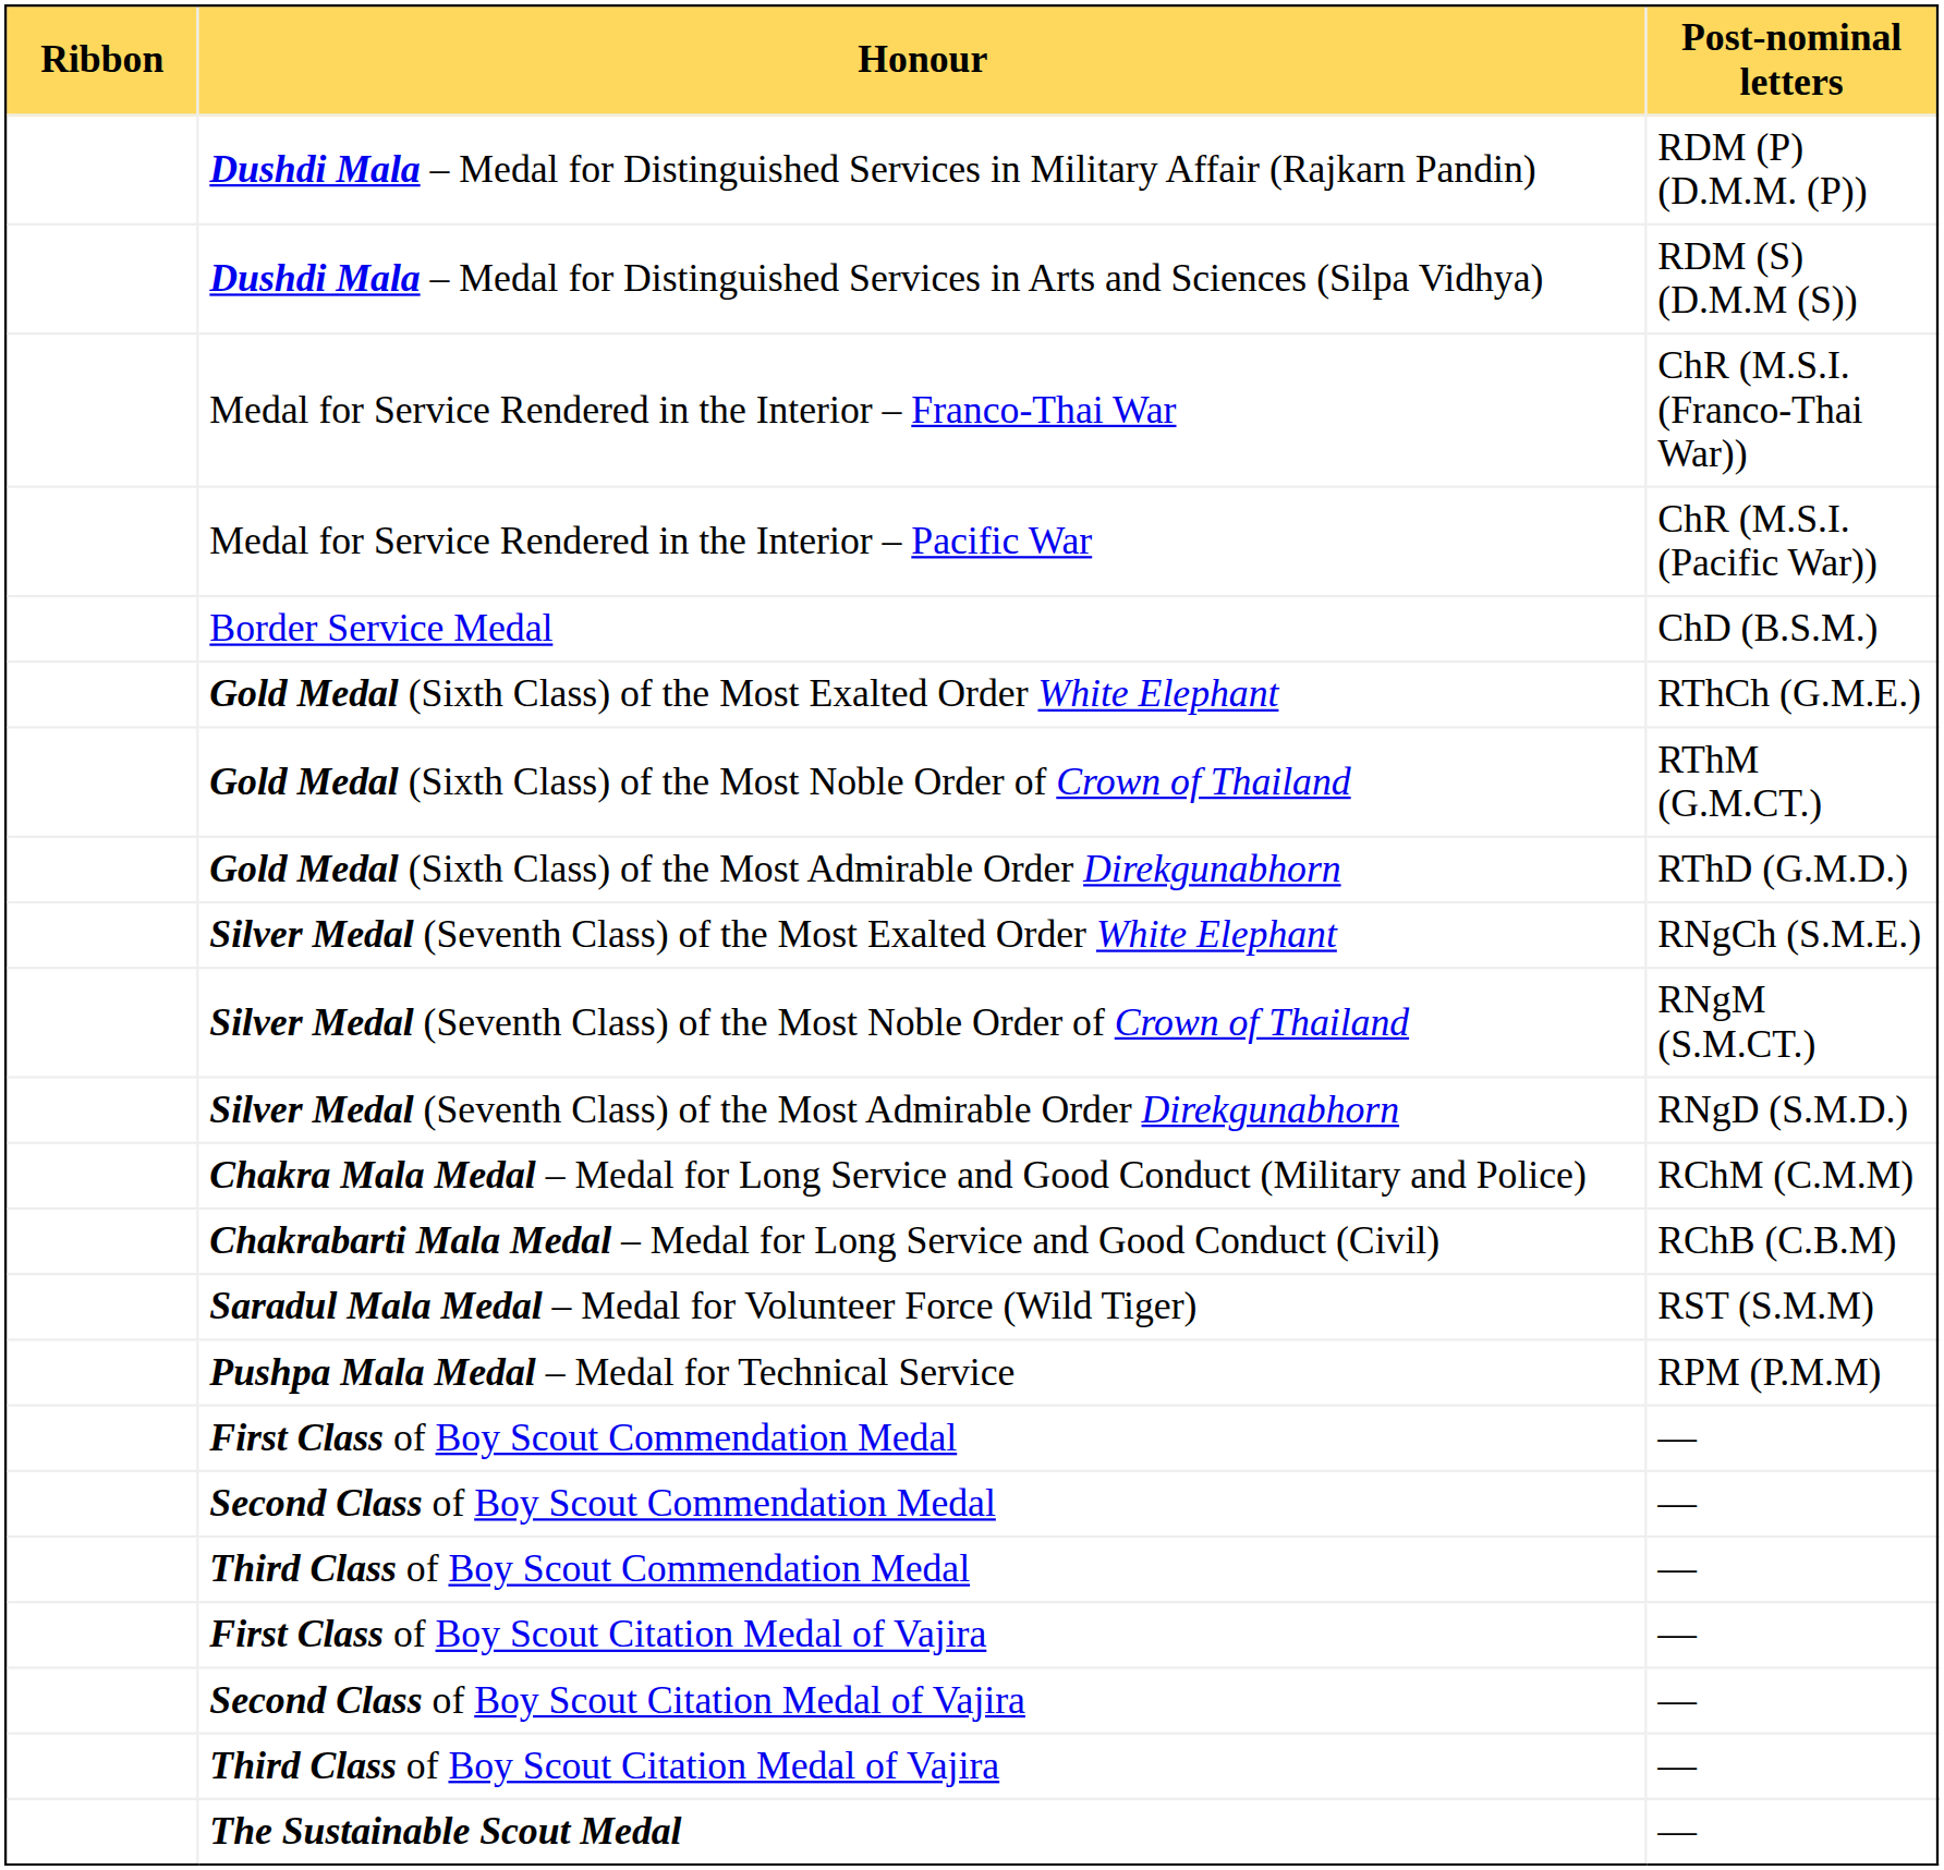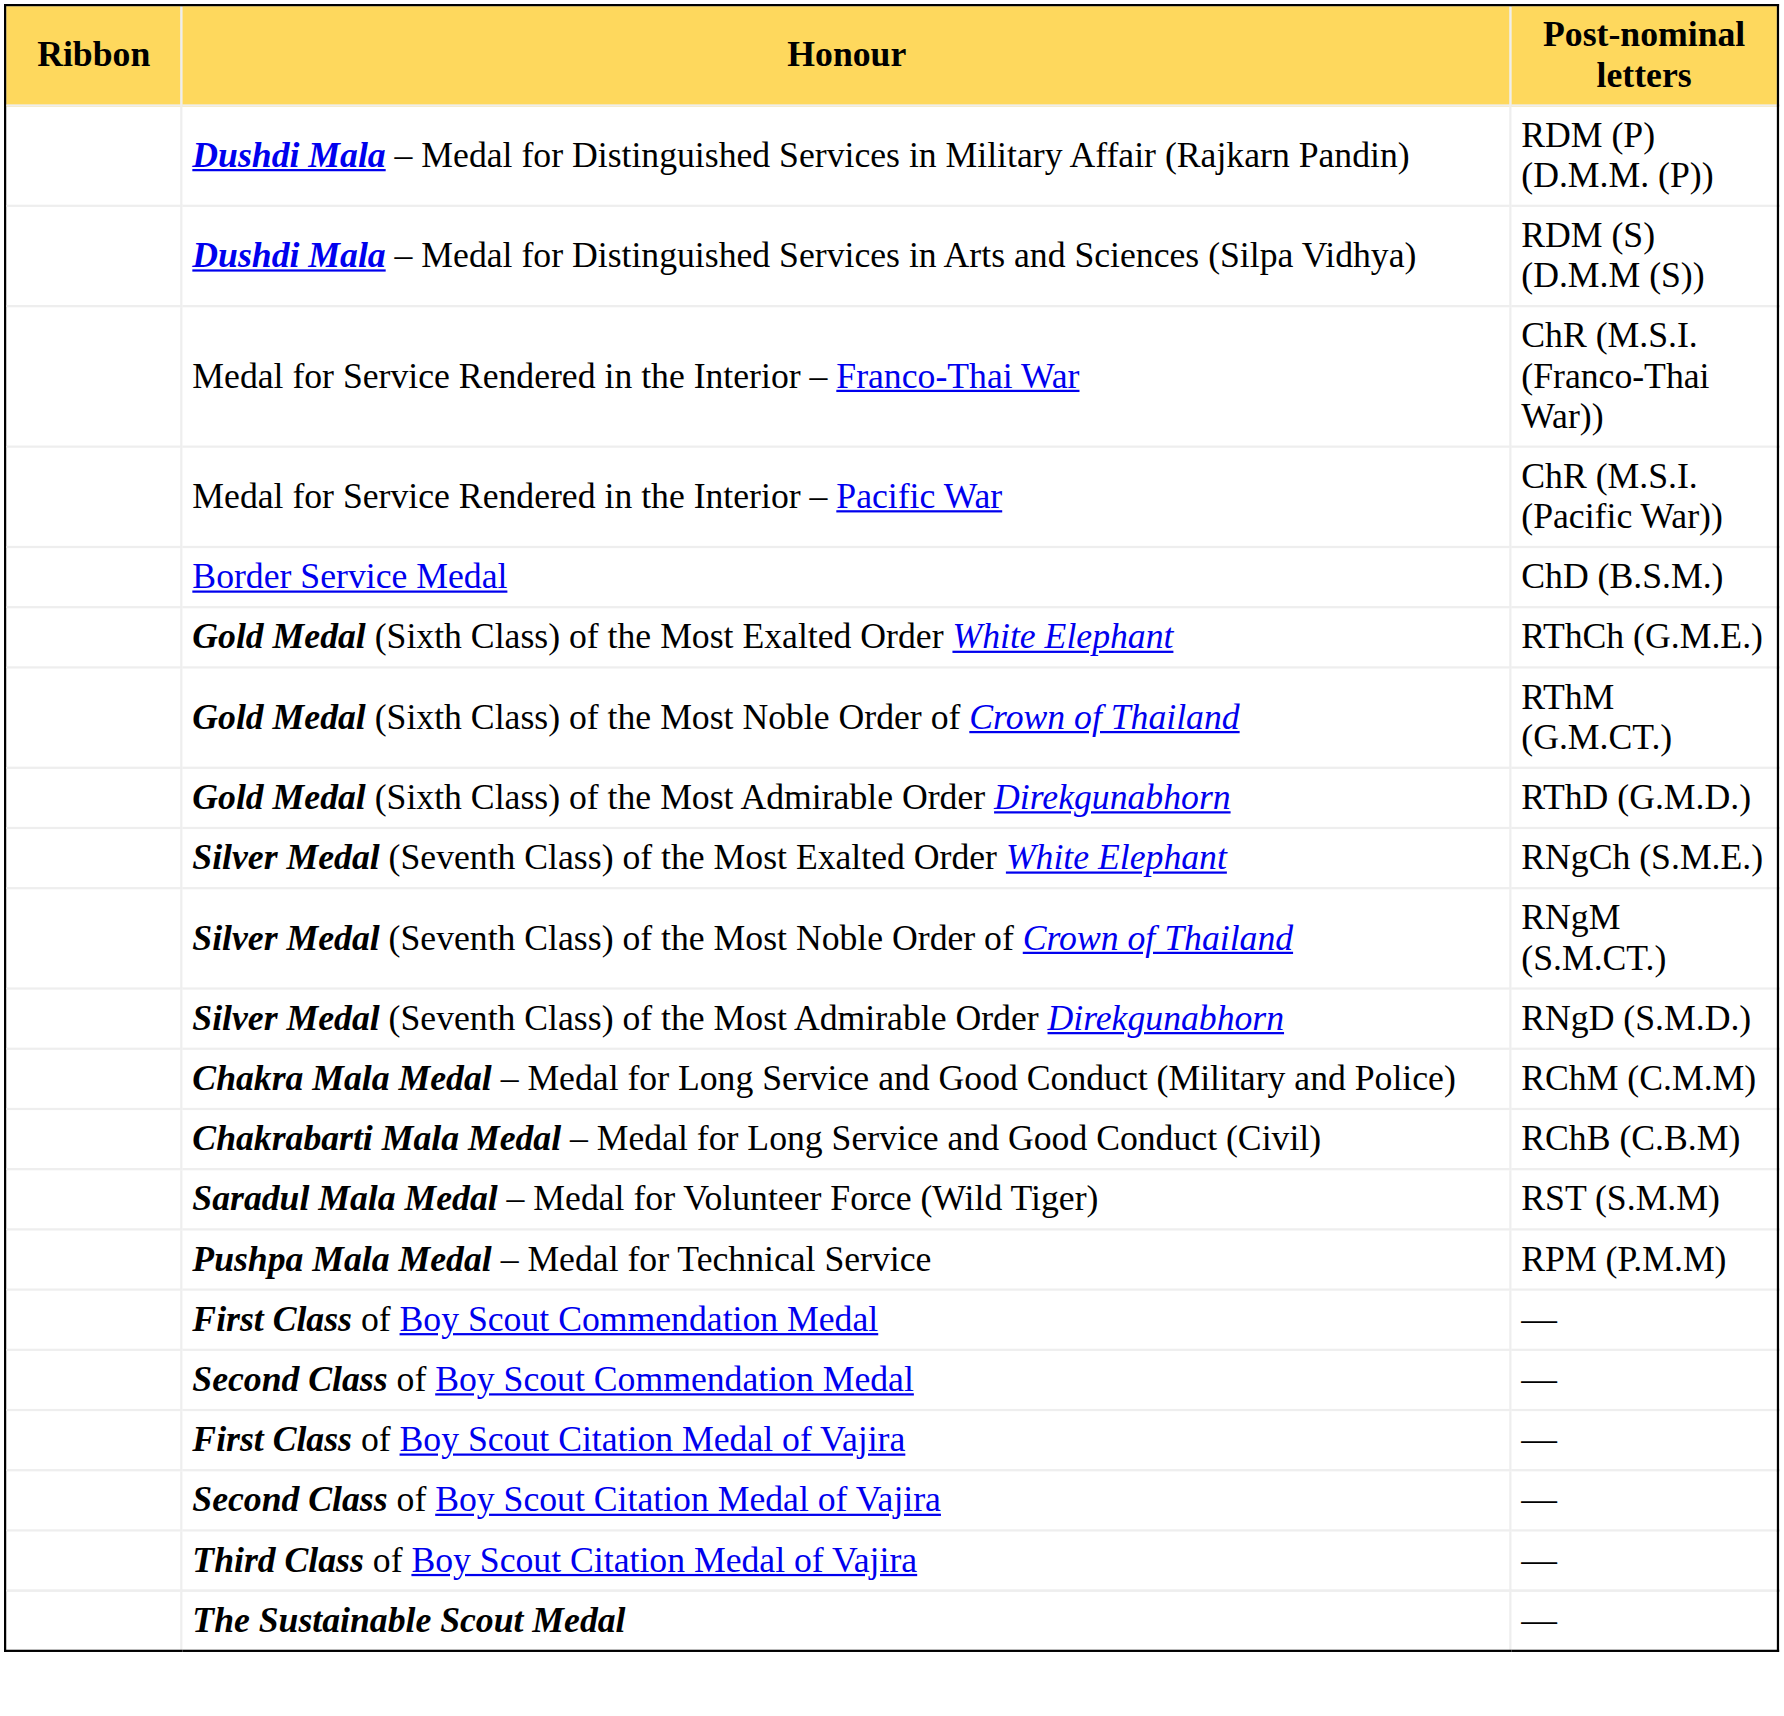 <table border="2" cellpadding="4" cellspacing="0" style="width:90%; margin: 1em 1em 1em 0; background:white; border: 1px solid; border-collapse: collapse;">
 <tr bgcolor="#FED85D">
 <th width="10%" align="center">Ribbon</th>
 <th width="75%" align="center">Honour</th>
 <th width="15%" align="center">Post-nominal letters</th>
 </tr>
 <tr>
 <td></td>
 <td><strong><em><a href='#'>Dushdi Mala</a></em></strong> – Medal for Distinguished Services in Military Affair (Rajkarn Pandin)</td>
 <td>RDM (P) (D.M.M. (P))</td>
 </tr>
 <tr>
 <td></td>
 <td><strong><em><a href='#'>Dushdi Mala</a></em></strong> – Medal for Distinguished Services in Arts and Sciences (Silpa Vidhya)</td>
 <td>RDM (S) (D.M.M (S))</td>
 </tr>
 <tr>
 <td></td>
 <td>Medal for Service Rendered in the Interior – <a href='#'>Franco-Thai War</a></td>
 <td>ChR (M.S.I. (Franco-Thai War))</td>
 </tr>
 <tr>
 <td></td>
 <td>Medal for Service Rendered in the Interior – <a href='#'>Pacific War</a></td>
 <td>ChR (M.S.I. (Pacific War))</td>
 </tr>
 <tr>
 <td></td>
 <td><a href='#'>Border Service Medal</a></td>
 <td>ChD (B.S.M.)</td>
 </tr>
 <tr>
 <td></td>
 <td><strong><em>Gold Medal</em></strong> (Sixth Class) of the Most Exalted Order <em><a href='#'>White Elephant</a></em></td>
 <td>RThCh (G.M.E.)</td>
 </tr>
 <tr>
 <td></td>
 <td><strong><em>Gold Medal</em></strong> (Sixth Class) of the Most Noble Order of <em><a href='#'>Crown of Thailand</a></em></td>
 <td>RThM (G.M.CT.)</td>
 </tr>
 <tr>
 <td></td>
 <td><strong><em>Gold Medal</em></strong> (Sixth Class) of the Most Admirable Order <em><a href='#'>Direkgunabhorn</a></em></td>
 <td>RThD (G.M.D.)</td>
 </tr>
 <tr>
 <td></td>
 <td><strong><em>Silver Medal</em></strong> (Seventh Class) of the Most Exalted Order <em><a href='#'>White Elephant</a></em></td>
 <td>RNgCh (S.M.E.)</td>
 </tr>
 <tr>
 <td></td>
 <td><strong><em>Silver Medal</em></strong> (Seventh Class) of the Most Noble Order of <em><a href='#'>Crown of Thailand</a></em></td>
 <td>RNgM (S.M.CT.)</td>
 </tr>
 <tr>
 <td></td>
 <td><strong><em>Silver Medal</em></strong> (Seventh Class) of the Most Admirable Order <em><a href='#'>Direkgunabhorn</a></em></td>
 <td>RNgD (S.M.D.)</td>
 </tr>
 <tr>
 <td></td>
 <td><strong><em>Chakra Mala Medal</em></strong> – Medal for Long Service and Good Conduct (Military and Police)<em></td>
 <td>RChM (C.M.M)</td>
 </tr>
 <tr>
 <td></td>
 <td><strong><em>Chakrabarti Mala Medal</em></strong> – Medal for Long Service and Good Conduct (Civil)</td>
 <td>RChB (C.B.M)</td>
 </tr>
 <tr>
 <td></td>
 <td><strong><em>Saradul Mala Medal</em></strong> – Medal for Volunteer Force (Wild Tiger)</td>
 <td>RST (S.M.M)</td>
 </tr>
 <tr>
 <td></td>
 <td><strong><em>Pushpa Mala Medal</em></strong> – Medal for Technical Service</td>
 <td>RPM (P.M.M)</td>
 </tr>
 <tr>
 <td></td>
 <td><strong><em>First Class</em></strong> of </em><a href='#'>Boy Scout Commendation Medal</a><em></td>
 <td>—</td>
 </tr>
 <tr>
 <td></td>
 <td><strong><em>Second Class</em></strong> of </em><a href='#'>Boy Scout Commendation Medal</a><em></td>
 <td>—</td>
 </tr>
 <tr>
 <td></td>
-<td><strong><em>Third Class</em></strong> of </em><a href='#'>Boy Scout Commendation Medal</a><em></td>
-<td>—</td>
-</tr>
-<tr>
-<td></td>
 <td><strong><em>First Class</em></strong> of </em><a href='#'>Boy Scout Citation Medal of Vajira</a><em></td>
 <td>—</td>
 </tr>
 <tr>
 <td></td>
 <td><strong><em>Second Class</em></strong> of </em><a href='#'>Boy Scout Citation Medal of Vajira</a><em></td>
 <td>—</td>
 </tr>
 <tr>
 <td></td>
 <td><strong><em>Third Class</em></strong> of </em><a href='#'>Boy Scout Citation Medal of Vajira</a><em></td>
 <td>—</td>
 </tr>
 <tr>
 </tr>
 <tr>
 <td></td>
 <td><strong><em>The Sustainable Scout Medal</em></strong></td>
 <td>—</td>
 </tr>
 <tr>
 </tr>
 </table>
